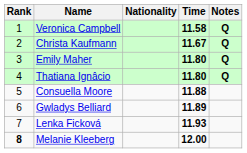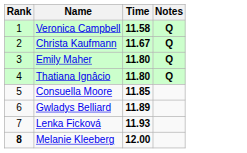 <table class="wikitable sortable" style="text-align:center">
 <tr>
 <th>Rank</th>
 <th>Name</th>
-<th>Nationality</th>
 <th>Time</th>
 <th>Notes</th>
 </tr>
 <tr bgcolor=ccffcc>
 <td>1</td>
 <td align=left><a href='#'>Veronica Campbell</a></td>
-<td align=left></td>
 <td><strong>11.58</strong></td>
 <td><strong>Q</strong></td>
 </tr>
 <tr bgcolor=ccffcc>
 <td>2</td>
 <td align=left><a href='#'>Christa Kaufmann</a></td>
-<td align=left></td>
 <td><strong>11.67</strong></td>
 <td><strong>Q</strong></td>
 </tr>
 <tr bgcolor=ccffcc>
 <td>3</td>
 <td align=left><a href='#'>Emily Maher</a></td>
-<td align=left></td>
 <td><strong>11.80</strong></td>
 <td><strong>Q</strong></td>
 </tr>
 <tr bgcolor=ccffcc>
 <td>4</td>
 <td align=left><a href='#'>Thatiana Ignâcio</a></td>
-<td align=left></td>
 <td><strong>11.80</strong></td>
 <td><strong>Q</strong></td>
 </tr>
 <tr>
 <td>5</td>
 <td align=left><a href='#'>Consuella Moore</a></td>
-<td align=left></td>
-<td><strong>11.88</strong></td>
+<td><strong>11.85</strong></td>
 <td></td>
 </tr>
 <tr>
 <td>6</td>
 <td align=left><a href='#'>Gwladys Belliard</a></td>
-<td align=left></td>
 <td><strong>11.89</strong></td>
 <td></td>
 </tr>
 <tr>
 <td>7</td>
 <td align=left><a href='#'>Lenka Ficková</a></td>
-<td align=left></td>
 <td><strong>11.93</strong></td>
 <td></td>
 </tr>
 <tr>
 <td><strong>8</strong></td>
 <td align=left><a href='#'>Melanie Kleeberg</a></td>
-<td align=left></td>
 <td><strong>12.00</strong></td>
 <td></td>
 </tr>
 </table>
